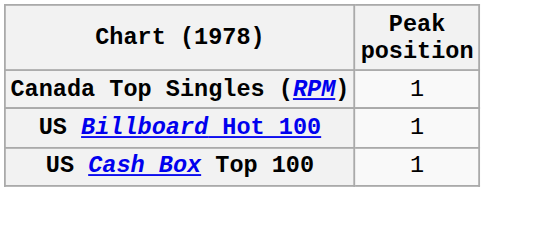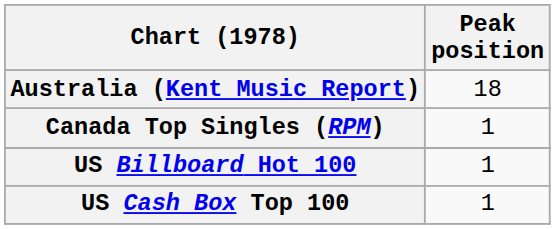 <table class="wikitable sortable plainrowheaders" style="text-align:center">
 <tr>
 <th align="left">Chart (1978)</th>
 <th align="center">Peak<br>position</th>
+</tr>
+<tr>
+<th scope="row">Australia (<a href='#'>Kent Music Report</a>)</th>
+<td>18</td>
 </tr>
 <tr>
 <th scope="row">Canada Top Singles (<em><a href='#'>RPM</a></em>)</th>
 <td>1</td>
 </tr>
 <tr>
 </tr>
 <tr>
 <th scope="row">US <a href='#'><em>Billboard</em> Hot 100</a></th>
 <td>1</td>
 </tr>
 <tr>
 <th scope="row">US <a href='#'><em>Cash Box</em></a> Top 100</th>
 <td>1</td>
 </tr>
 </table>
